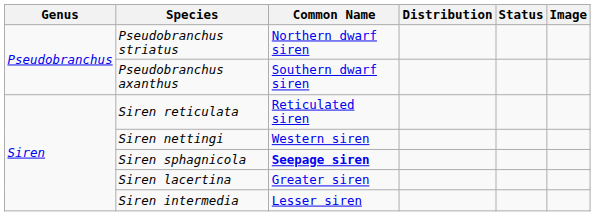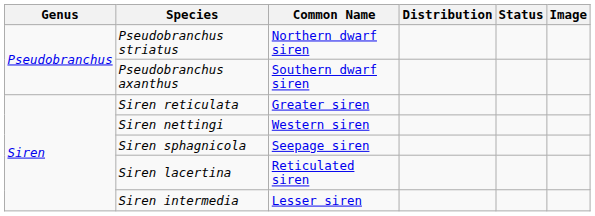 <table class="wikitable sortable">
 <tr>
 <th>Genus</th>
 <th>Species</th>
 <th>Common Name</th>
 <th>Distribution</th>
 <th>Status</th>
 <th>Image</th>
 </tr>
 <tr>
 <td rowspan="2"><em><a href='#'>Pseudobranchus</a></em></td>
 <td><em>Pseudobranchus</em> <em>striatus</em></td>
 <td><a href='#'>Northern dwarf siren</a></td>
 <td></td>
 <td></td>
 <td></td>
 </tr>
 <tr>
 <td><em>Pseudobranchus</em> <em>axanthus</em></td>
 <td><a href='#'>Southern dwarf siren</a></td>
 <td></td>
 <td></td>
 <td></td>
 </tr>
 <tr>
 <td rowspan="5"><a href='#'><em>Siren</em></a></td>
 <td><em>Siren reticulata</em></td>
-<td><a href='#'>Reticulated siren</a></td>
+<td><a href='#'>Greater siren</a></td>
 <td></td>
 <td></td>
 <td></td>
 </tr>
 <tr>
 <td><em>Siren nettingi</em></td>
 <td><a href='#'>Western siren</a></td>
 <td></td>
 <td></td>
 <td></td>
 </tr>
 <tr>
 <td><em>Siren sphagnicola</em></td>
-<td><strong><a href='#'>Seepage siren</a></strong></td>
+<td><a href='#'>Seepage siren</a></td>
 <td></td>
 <td></td>
 <td></td>
 </tr>
 <tr>
 <td><em>Siren lacertina</em></td>
-<td><a href='#'>Greater siren</a></td>
+<td><a href='#'>Reticulated siren</a></td>
 <td></td>
 <td></td>
 <td></td>
 </tr>
 <tr>
 <td><em>Siren intermedia</em></td>
 <td><a href='#'>Lesser siren</a></td>
 <td></td>
 <td></td>
 <td></td>
 </tr>
 </table>
